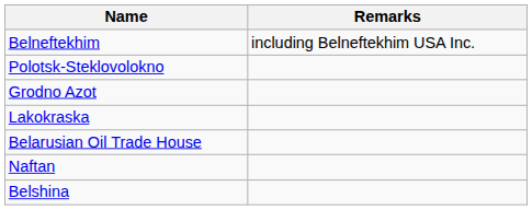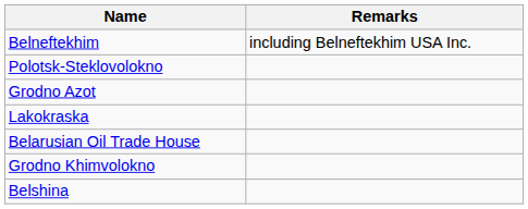 <table class="wikitable" style="width: 60%">
 <tr>
 <th>Name</th>
 <th>Remarks</th>
 </tr>
 <tr>
 <td><a href='#'>Belneftekhim</a></td>
 <td>including Belneftekhim USA Inc.</td>
 </tr>
 <tr>
 <td><a href='#'>Polotsk-Steklovolokno</a></td>
 <td></td>
 </tr>
 <tr>
 <td><a href='#'>Grodno Azot</a></td>
 <td></td>
 </tr>
 <tr>
 <td><a href='#'>Lakokraska</a></td>
 <td></td>
 </tr>
 <tr>
 <td><a href='#'>Belarusian Oil Trade House</a></td>
 <td></td>
 </tr>
 <tr>
-<td><a href='#'>Naftan</a></td>
+<td><a href='#'>Grodno Khimvolokno</a></td>
 <td></td>
 </tr>
 <tr>
 <td><a href='#'>Belshina</a></td>
 <td></td>
 </tr>
 </table>
